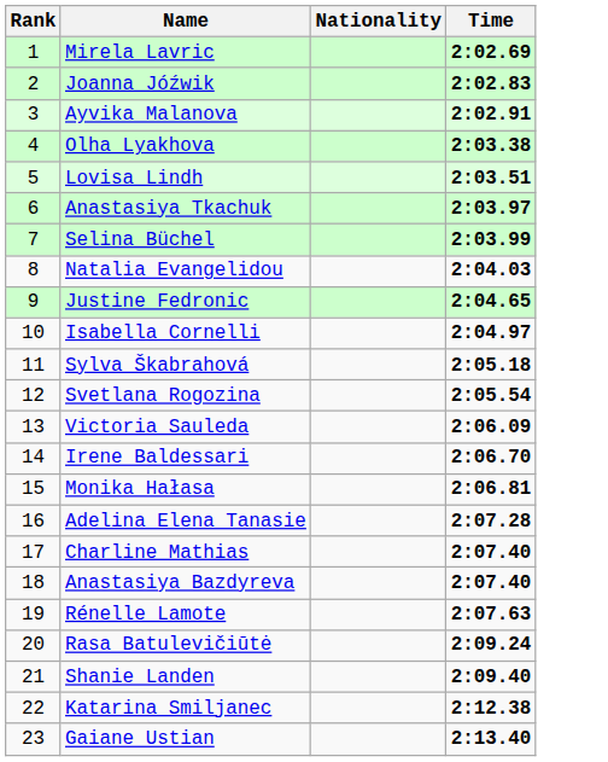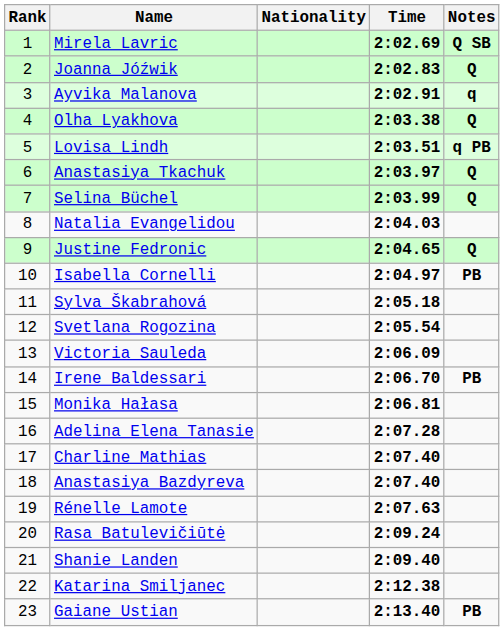 <table class="wikitable sortable" style="text-align:center">
 <tr>
 <th>Rank</th>
 <th>Name</th>
 <th>Nationality</th>
 <th>Time</th>
+<th>Notes</th>
 </tr>
 <tr bgcolor=ccffcc>
 <td>1</td>
 <td align=left><a href='#'>Mirela Lavric</a></td>
 <td align=left></td>
 <td><strong>2:02.69</strong></td>
+<td><strong>Q SB</strong></td>
 </tr>
 <tr bgcolor=ccffcc>
 <td>2</td>
 <td align=left><a href='#'>Joanna Jóźwik</a></td>
 <td align=left></td>
 <td><strong>2:02.83</strong></td>
+<td><strong>Q</strong></td>
 </tr>
 <tr bgcolor=ddffdd>
 <td>3</td>
 <td align=left><a href='#'>Ayvika Malanova</a></td>
 <td align=left></td>
 <td><strong>2:02.91</strong></td>
+<td><strong>q</strong></td>
 </tr>
 <tr bgcolor=ccffcc>
 <td>4</td>
 <td align=left><a href='#'>Olha Lyakhova</a></td>
 <td align=left></td>
 <td><strong>2:03.38</strong></td>
+<td><strong>Q</strong></td>
 </tr>
 <tr bgcolor=ddffdd>
 <td>5</td>
 <td align=left><a href='#'>Lovisa Lindh</a></td>
 <td align=left></td>
 <td><strong>2:03.51</strong></td>
+<td><strong>q PB</strong></td>
 </tr>
 <tr bgcolor=ccffcc>
 <td>6</td>
 <td align=left><a href='#'>Anastasiya Tkachuk</a></td>
 <td align=left></td>
 <td><strong>2:03.97</strong></td>
+<td><strong>Q</strong></td>
 </tr>
 <tr bgcolor=ccffcc>
 <td>7</td>
 <td align=left><a href='#'>Selina Büchel</a></td>
 <td align=left></td>
 <td><strong>2:03.99</strong></td>
+<td><strong>Q</strong></td>
 </tr>
 <tr>
 <td>8</td>
 <td align=left><a href='#'>Natalia Evangelidou</a></td>
 <td align=left></td>
 <td><strong>2:04.03</strong></td>
+<td></td>
 </tr>
 <tr bgcolor=ccffcc>
 <td>9</td>
 <td align=left><a href='#'>Justine Fedronic</a></td>
 <td align=left></td>
 <td><strong>2:04.65</strong></td>
+<td><strong>Q</strong></td>
 </tr>
 <tr>
 <td>10</td>
 <td align=left><a href='#'>Isabella Cornelli</a></td>
 <td align=left></td>
 <td><strong>2:04.97</strong></td>
+<td><strong>PB</strong></td>
 </tr>
 <tr>
 <td>11</td>
 <td align=left><a href='#'>Sylva Škabrahová</a></td>
 <td align=left></td>
 <td><strong>2:05.18</strong></td>
+<td></td>
 </tr>
 <tr>
 <td>12</td>
 <td align=left><a href='#'>Svetlana Rogozina</a></td>
 <td align=left></td>
 <td><strong>2:05.54</strong></td>
+<td></td>
 </tr>
 <tr>
 <td>13</td>
 <td align=left><a href='#'>Victoria Sauleda</a></td>
 <td align=left></td>
 <td><strong>2:06.09</strong></td>
+<td></td>
 </tr>
 <tr>
 <td>14</td>
 <td align=left><a href='#'>Irene Baldessari</a></td>
 <td align=left></td>
 <td><strong>2:06.70</strong></td>
+<td><strong>PB</strong></td>
 </tr>
 <tr>
 <td>15</td>
 <td align=left><a href='#'>Monika Hałasa</a></td>
 <td align=left></td>
 <td><strong>2:06.81</strong></td>
+<td></td>
 </tr>
 <tr>
 <td>16</td>
 <td align=left><a href='#'>Adelina Elena Tanasie</a></td>
 <td align=left></td>
 <td><strong>2:07.28</strong></td>
+<td></td>
 </tr>
 <tr>
 <td>17</td>
 <td align=left><a href='#'>Charline Mathias</a></td>
 <td align=left></td>
 <td><strong>2:07.40</strong></td>
+<td></td>
 </tr>
 <tr>
 <td>18</td>
 <td align=left><a href='#'>Anastasiya Bazdyreva</a></td>
 <td align=left></td>
 <td><strong>2:07.40</strong></td>
+<td></td>
 </tr>
 <tr>
 <td>19</td>
 <td align=left><a href='#'>Rénelle Lamote</a></td>
 <td align=left></td>
 <td><strong>2:07.63</strong></td>
+<td></td>
 </tr>
 <tr>
 <td>20</td>
 <td align=left><a href='#'>Rasa Batulevičiūtė</a></td>
 <td align=left></td>
 <td><strong>2:09.24</strong></td>
+<td></td>
 </tr>
 <tr>
 <td>21</td>
 <td align=left><a href='#'>Shanie Landen</a></td>
 <td align=left></td>
 <td><strong>2:09.40</strong></td>
+<td></td>
 </tr>
 <tr>
 <td>22</td>
 <td align=left><a href='#'>Katarina Smiljanec</a></td>
 <td align=left></td>
 <td><strong>2:12.38</strong></td>
+<td></td>
 </tr>
 <tr>
 <td>23</td>
 <td align=left><a href='#'>Gaiane Ustian</a></td>
 <td align=left></td>
 <td><strong>2:13.40</strong></td>
+<td><strong>PB</strong></td>
 </tr>
 </table>
